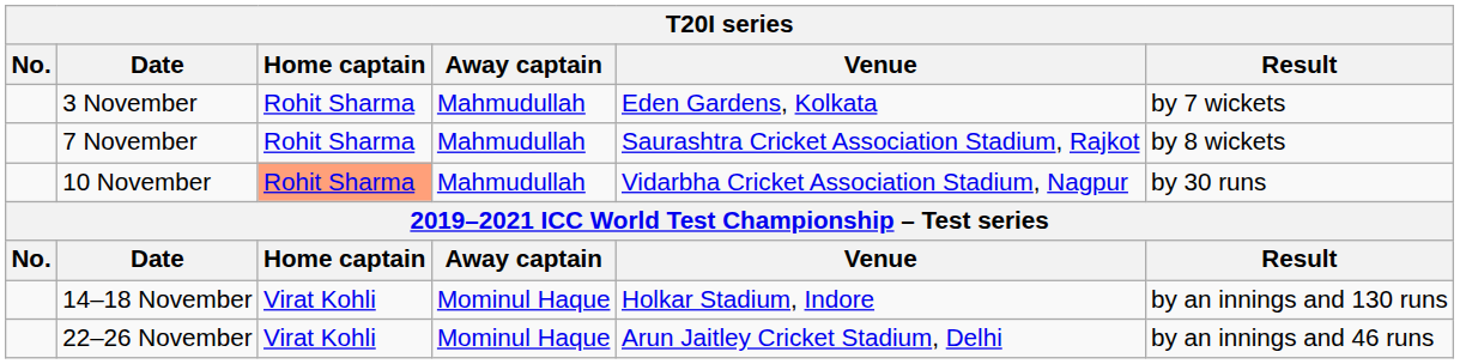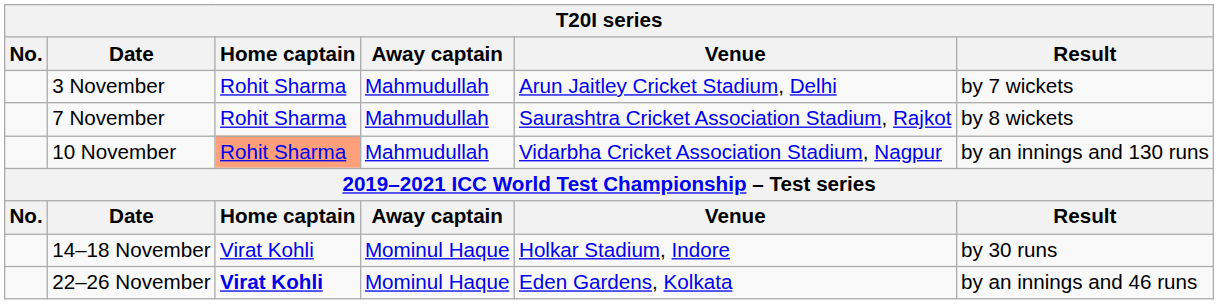 <table class="wikitable">
 <tr>
 <th colspan="9">T20I series</th>
 </tr>
 <tr>
 <th>No.</th>
 <th>Date</th>
 <th>Home captain</th>
 <th>Away captain</th>
 <th>Venue</th>
 <th>Result</th>
 </tr>
 <tr>
 <td></td>
 <td>3 November</td>
 <td><a href='#'>Rohit Sharma</a></td>
 <td><a href='#'>Mahmudullah</a></td>
-<td><a href='#'>Eden Gardens</a>, <a href='#'>Kolkata</a></td>
+<td><a href='#'>Arun Jaitley Cricket Stadium</a>, <a href='#'>Delhi</a></td>
 <td> by 7 wickets</td>
 </tr>
 <tr>
 <td></td>
 <td>7 November</td>
 <td><a href='#'>Rohit Sharma</a></td>
 <td><a href='#'>Mahmudullah</a></td>
 <td><a href='#'>Saurashtra Cricket Association Stadium</a>, <a href='#'>Rajkot</a></td>
 <td> by 8 wickets</td>
 </tr>
 <tr>
 <td></td>
 <td>10 November</td>
 <td style="background: lightsalmon;"><a href='#'>Rohit Sharma</a></td>
 <td><a href='#'>Mahmudullah</a></td>
 <td><a href='#'>Vidarbha Cricket Association Stadium</a>, <a href='#'>Nagpur</a></td>
-<td> by 30 runs</td>
+<td> by an innings and 130 runs</td>
 </tr>
 <tr>
 <th colspan="9"><a href='#'>2019–2021 ICC World Test Championship</a> – Test series</th>
 </tr>
 <tr>
 <th>No.</th>
 <th>Date</th>
 <th>Home captain</th>
 <th>Away captain</th>
 <th>Venue</th>
 <th>Result</th>
 </tr>
 <tr>
 <td></td>
 <td>14–18 November</td>
 <td><a href='#'>Virat Kohli</a></td>
 <td><a href='#'>Mominul Haque</a></td>
 <td><a href='#'>Holkar Stadium</a>, <a href='#'>Indore</a></td>
-<td> by an innings and 130 runs</td>
+<td> by 30 runs</td>
 </tr>
 <tr>
 <td></td>
 <td>22–26 November</td>
-<td><a href='#'>Virat Kohli</a></td>
+<td><strong><a href='#'>Virat Kohli</a></strong></td>
 <td><a href='#'>Mominul Haque</a></td>
-<td><a href='#'>Arun Jaitley Cricket Stadium</a>, <a href='#'>Delhi</a></td>
+<td><a href='#'>Eden Gardens</a>, <a href='#'>Kolkata</a></td>
 <td> by an innings and 46 runs</td>
 </tr>
 </table>
